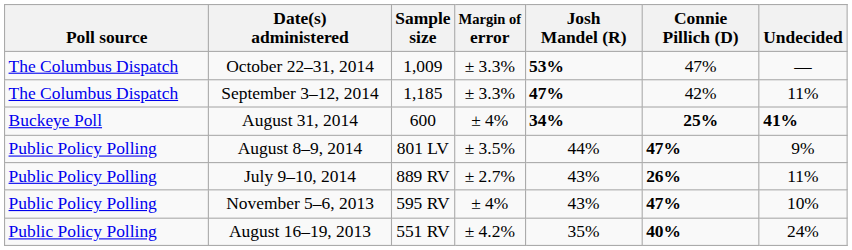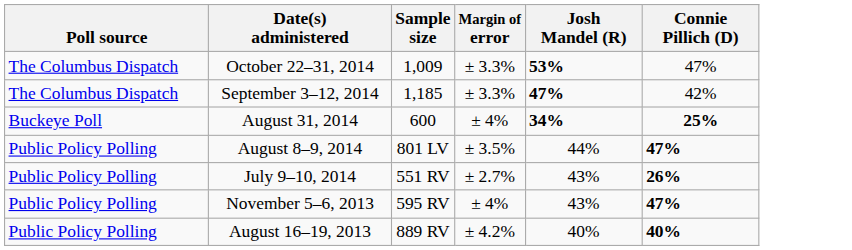 <table class="wikitable">
 <tr valign= bottom>
 <th style="width:180px;">Poll source</th>
 <th style="width:160px;">Date(s)<br>administered</th>
 <th class=small>Sample<br>size</th>
 <th><small>Margin of</small><br>error</th>
 <th style="width:100px;">Josh<br>Mandel (R)</th>
 <th style="width:100px;">Connie<br>Pillich (D)</th>
-<th>Undecided</th>
 </tr>
 <tr>
 <td><a href='#'>The Columbus Dispatch</a></td>
 <td align=center>October 22–31, 2014</td>
 <td align=center>1,009</td>
 <td align=center>± 3.3%</td>
 <td><strong>53%</strong></td>
 <td align=center>47%</td>
-<td align=center>—</td>
 </tr>
 <tr>
 <td><a href='#'>The Columbus Dispatch</a></td>
 <td align=center>September 3–12, 2014</td>
 <td align=center>1,185</td>
 <td align=center>± 3.3%</td>
 <td><strong>47%</strong></td>
 <td align=center>42%</td>
-<td align=center>11%</td>
 </tr>
 <tr>
 <td><a href='#'>Buckeye Poll</a></td>
 <td align=center>August 31, 2014</td>
 <td align=center>600</td>
 <td align=center>± 4%</td>
 <td><strong>34%</strong></td>
 <td align=center><strong>25%</strong></td>
-<td><strong>41%</strong></td>
 </tr>
 <tr>
 <td><a href='#'>Public Policy Polling</a></td>
 <td align=center>August 8–9, 2014</td>
 <td align=center>801 LV</td>
 <td align=center>± 3.5%</td>
 <td align=center>44%</td>
 <td><strong>47%</strong></td>
-<td align=center>9%</td>
 </tr>
 <tr>
 <td><a href='#'>Public Policy Polling</a></td>
 <td align=center>July 9–10, 2014</td>
-<td align=center>889 RV</td>
+<td align=center>551 RV</td>
 <td align=center>± 2.7%</td>
 <td align=center>43%</td>
 <td><strong>26%</strong></td>
-<td align=center>11%</td>
 </tr>
 <tr>
 <td><a href='#'>Public Policy Polling</a></td>
 <td align=center>November 5–6, 2013</td>
 <td align=center>595 RV</td>
 <td align=center>± 4%</td>
 <td align=center>43%</td>
 <td><strong>47%</strong></td>
-<td align=center>10%</td>
 </tr>
 <tr>
 <td><a href='#'>Public Policy Polling</a></td>
 <td align=center>August 16–19, 2013</td>
-<td align=center>551 RV</td>
+<td align=center>889 RV</td>
 <td align=center>± 4.2%</td>
-<td align=center>35%</td>
+<td align=center>40%</td>
 <td><strong>40%</strong></td>
-<td align=center>24%</td>
 </tr>
 </table>
